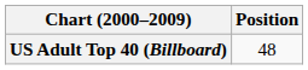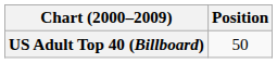 <table class="wikitable plainrowheaders" style="text-align:center">
 <tr>
 <th scope="col">Chart (2000–2009)</th>
 <th scope="col">Position</th>
 </tr>
 <tr>
 <th scope="row">US Adult Top 40 (<em>Billboard</em>)</th>
-<td>48</td>
+<td>50</td>
 </tr>
 </table>
